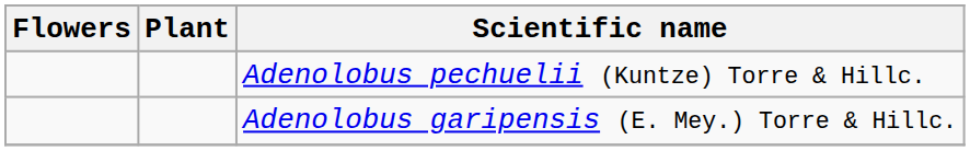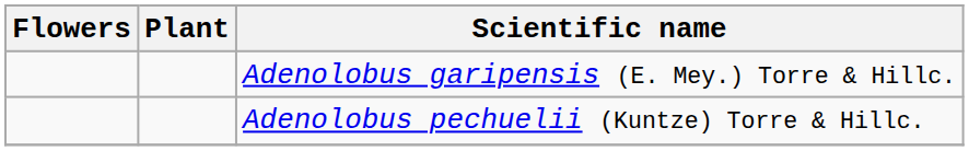 <table class="wikitable">
 <tr>
 <th>Flowers</th>
 <th>Plant</th>
 <th>Scientific name</th>
 </tr>
 <tr>
 <td></td>
 <td></td>
-<td><em><a href='#'>Adenolobus pechuelii</a></em> <small>(Kuntze) Torre & Hillc.</small></td>
+<td><em><a href='#'>Adenolobus garipensis</a></em> <small>(E. Mey.) Torre & Hillc.</small></td>
 </tr>
 <tr>
 <td></td>
 <td></td>
-<td><em><a href='#'>Adenolobus garipensis</a></em> <small>(E. Mey.) Torre & Hillc.</small></td>
+<td><em><a href='#'>Adenolobus pechuelii</a></em> <small>(Kuntze) Torre & Hillc.</small></td>
 </tr>
 <tr>
 </tr>
 </table>
